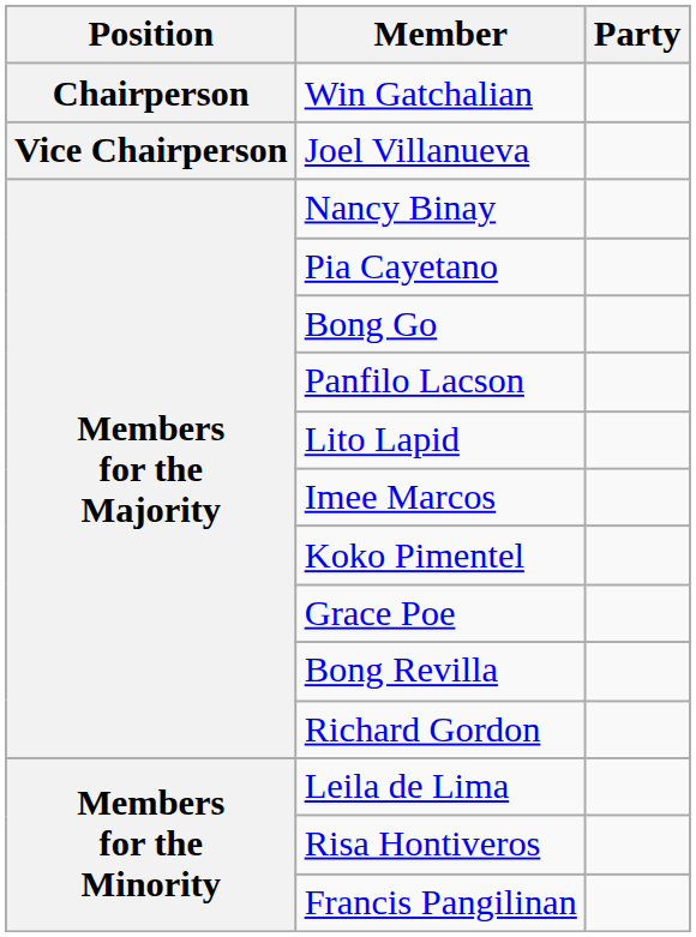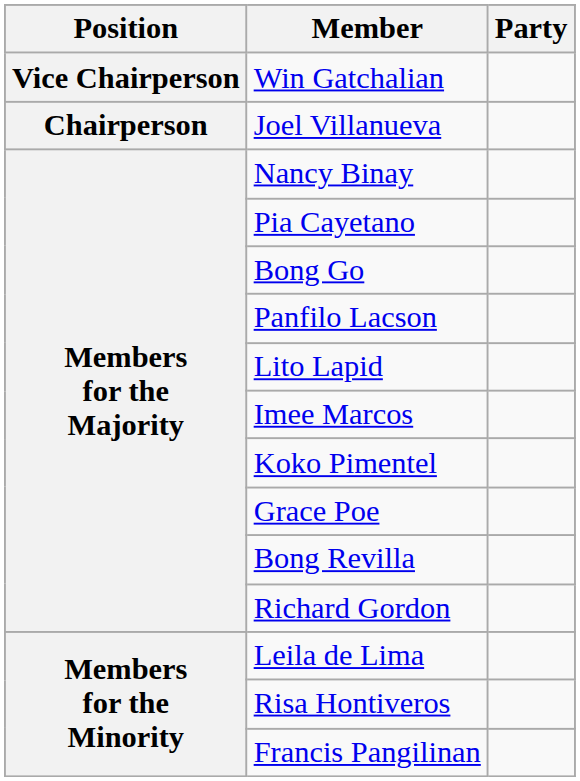 <table class="wikitable">
 <tr>
 <th>Position</th>
 <th>Member</th>
 <th colspan="2">Party</th>
 </tr>
 <tr>
-<th><strong>Chairperson</strong></th>
+<th><strong>Vice Chairperson</strong></th>
 <td><a href='#'>Win Gatchalian</a></td>
 <td></td>
 </tr>
 <tr>
-<th><strong>Vice Chairperson</strong></th>
+<th><strong>Chairperson</strong></th>
 <td><a href='#'>Joel Villanueva</a></td>
 <td></td>
 </tr>
 <tr>
 <th rowspan="10"><strong>Members</strong><br><strong>for the</strong><br><strong>Majority</strong></th>
 <td><a href='#'>Nancy Binay</a></td>
 <td></td>
 </tr>
 <tr>
 <td><a href='#'>Pia Cayetano</a></td>
 <td></td>
 </tr>
 <tr>
 <td><a href='#'>Bong Go</a></td>
 <td></td>
 </tr>
 <tr>
 <td><a href='#'>Panfilo Lacson</a></td>
 <td></td>
 </tr>
 <tr>
 <td><a href='#'>Lito Lapid</a></td>
 <td></td>
 </tr>
 <tr>
 <td><a href='#'>Imee Marcos</a></td>
 <td></td>
 </tr>
 <tr>
 <td><a href='#'>Koko Pimentel</a></td>
 <td></td>
 </tr>
 <tr>
 <td><a href='#'>Grace Poe</a></td>
 <td></td>
 </tr>
 <tr>
 <td><a href='#'>Bong Revilla</a></td>
 <td></td>
 </tr>
 <tr>
 <td><a href='#'>Richard Gordon</a></td>
 <td></td>
 </tr>
 <tr>
 <th rowspan=3><strong>Members</strong><br><strong>for the</strong><br><strong>Minority</strong></th>
 <td><a href='#'>Leila de Lima</a></td>
 <td></td>
 </tr>
 <tr>
 <td><a href='#'>Risa Hontiveros</a></td>
 <td></td>
 </tr>
 <tr>
 <td><a href='#'>Francis Pangilinan</a></td>
 <td></td>
 </tr>
 </table>
